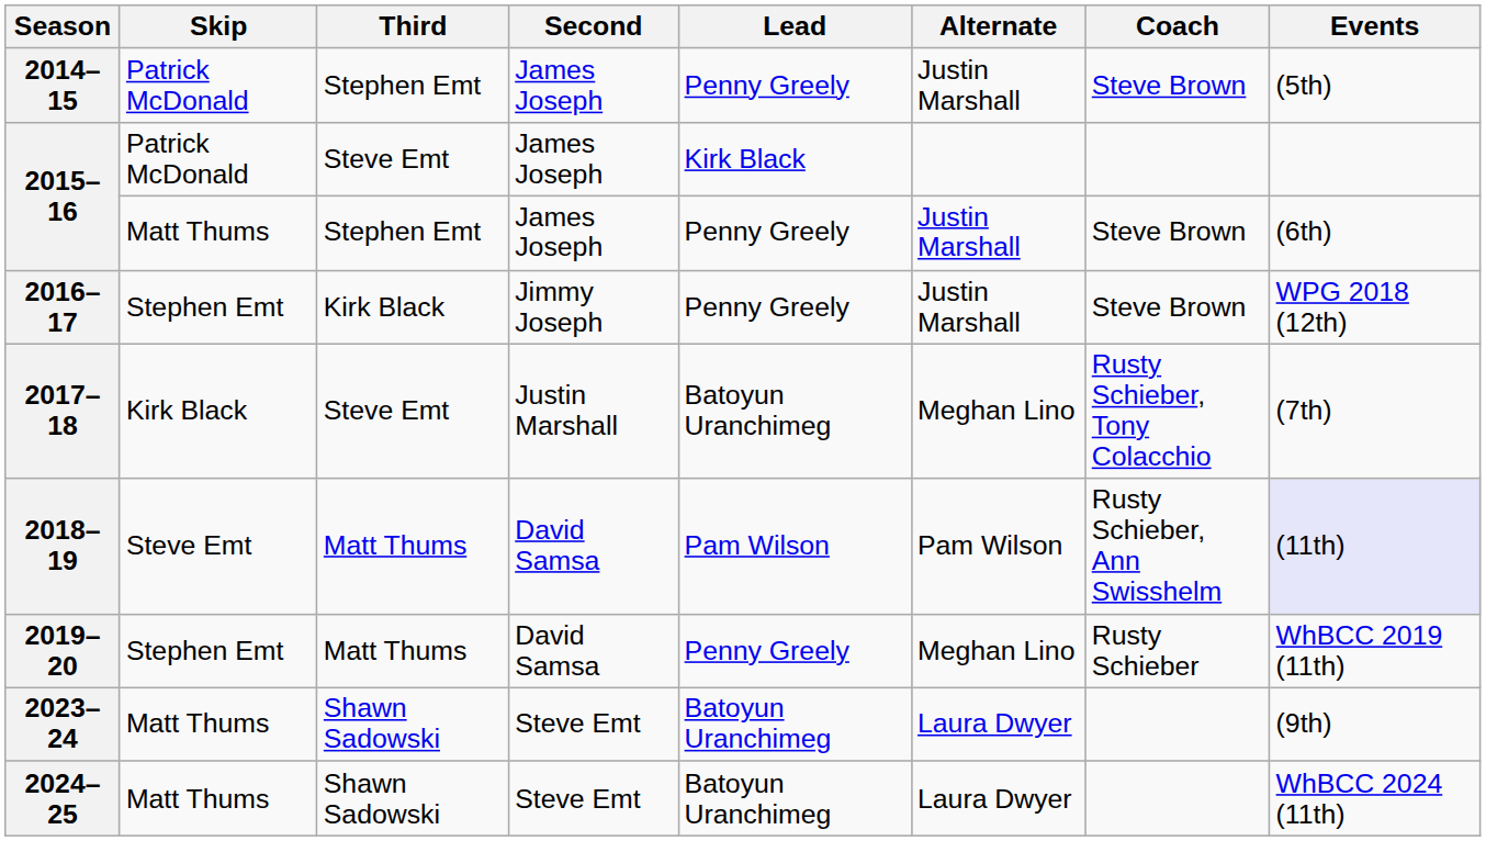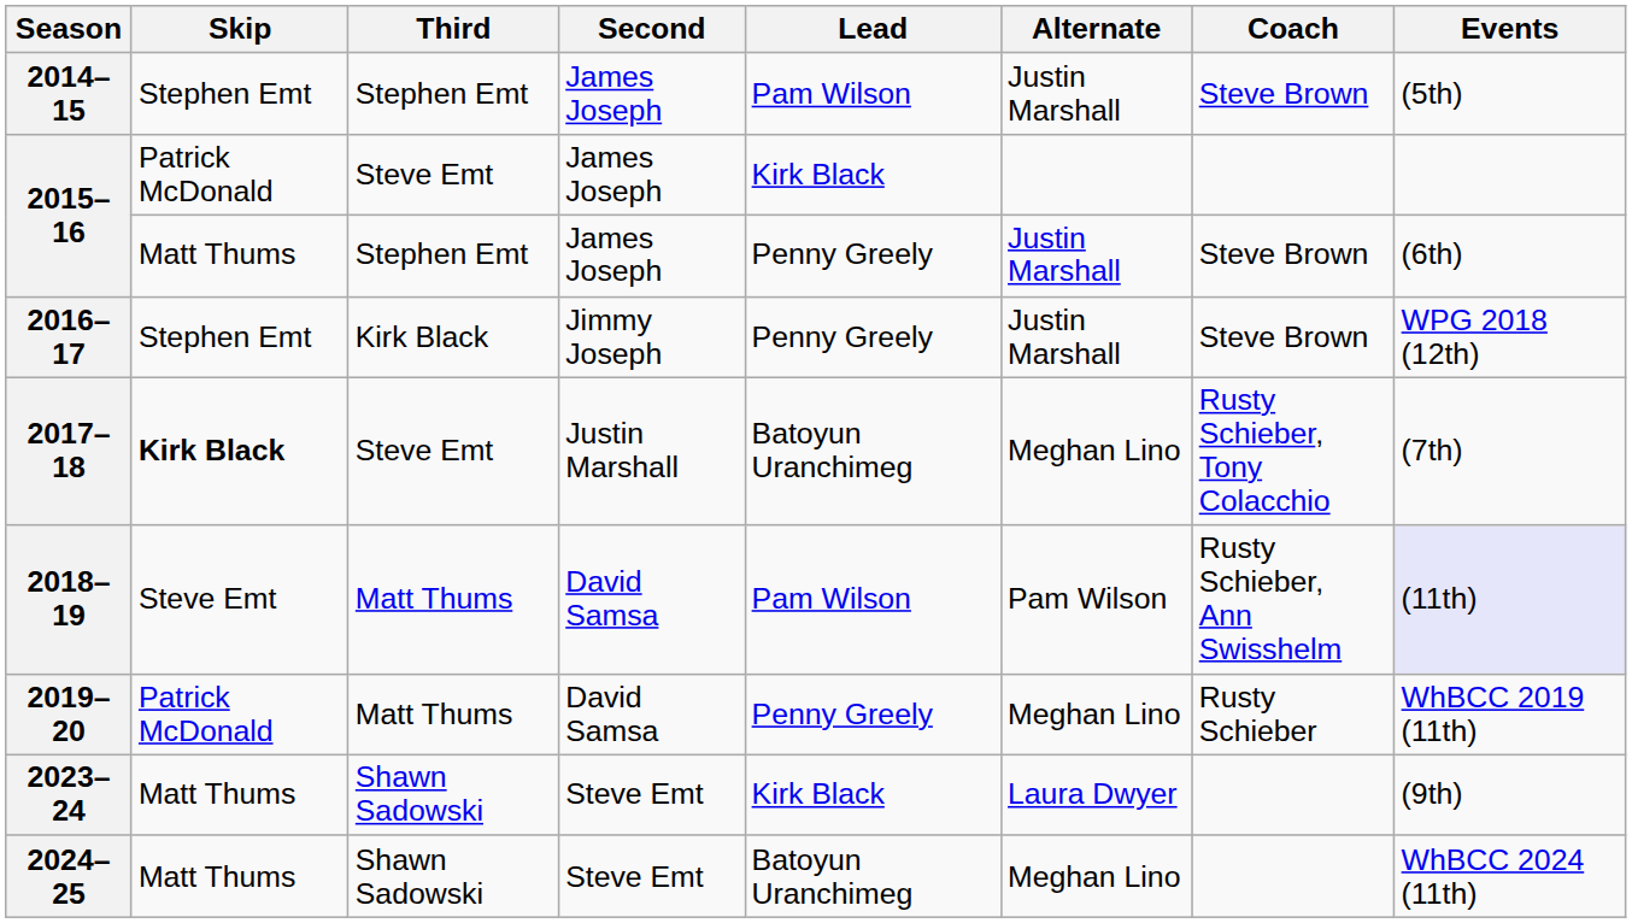 <table class="wikitable">
 <tr>
 <th scope="col" width=60>Season</th>
 <th scope="col">Skip</th>
 <th scope="col">Third</th>
 <th scope="col">Second</th>
 <th scope="col">Lead</th>
 <th scope="col">Alternate</th>
 <th scope="col">Coach</th>
 <th scope="col">Events</th>
 </tr>
 <tr>
 <th scope="row">2014–15</th>
-<td><a href='#'>Patrick McDonald</a></td>
+<td>Stephen Emt</td>
 <td>Stephen Emt</td>
 <td><a href='#'>James Joseph</a></td>
-<td><a href='#'>Penny Greely</a></td>
+<td><a href='#'>Pam Wilson</a></td>
 <td>Justin Marshall</td>
 <td><a href='#'>Steve Brown</a></td>
 <td> (5th)</td>
 </tr>
 <tr>
 <th scope="row" rowspan=2>2015–16</th>
 <td>Patrick McDonald</td>
 <td>Steve Emt</td>
 <td>James Joseph</td>
 <td><a href='#'>Kirk Black</a></td>
 <td></td>
 <td></td>
 <td></td>
 </tr>
 <tr>
 <td>Matt Thums</td>
 <td>Stephen Emt</td>
 <td>James Joseph</td>
 <td>Penny Greely</td>
 <td><a href='#'>Justin Marshall</a></td>
 <td>Steve Brown</td>
 <td> (6th)</td>
 </tr>
 <tr>
 <th scope="row">2016–17</th>
 <td>Stephen Emt</td>
 <td>Kirk Black</td>
 <td>Jimmy Joseph</td>
 <td>Penny Greely</td>
 <td>Justin Marshall</td>
 <td>Steve Brown</td>
 <td><a href='#'>WPG 2018</a> (12th)</td>
 </tr>
 <tr>
 <th scope="row">2017–18</th>
-<td>Kirk Black</td>
+<td><strong>Kirk Black</strong></td>
 <td>Steve Emt</td>
 <td>Justin Marshall</td>
 <td>Batoyun Uranchimeg</td>
 <td>Meghan Lino</td>
 <td><a href='#'>Rusty Schieber</a>,<br><a href='#'>Tony Colacchio</a></td>
 <td> (7th)</td>
 </tr>
 <tr>
 <th scope="row">2018–19</th>
 <td>Steve Emt</td>
 <td><a href='#'>Matt Thums</a></td>
 <td><a href='#'>David Samsa</a></td>
 <td><a href='#'>Pam Wilson</a></td>
 <td>Pam Wilson</td>
 <td>Rusty Schieber,<br><a href='#'>Ann Swisshelm</a></td>
 <td style="background: lavender;"> (11th)</td>
 </tr>
 <tr>
 <th scope="row">2019–20</th>
-<td>Stephen Emt</td>
+<td><a href='#'>Patrick McDonald</a></td>
 <td>Matt Thums</td>
 <td>David Samsa</td>
 <td><a href='#'>Penny Greely</a></td>
 <td>Meghan Lino</td>
 <td>Rusty Schieber</td>
 <td><a href='#'>WhBCC 2019</a> (11th)</td>
 </tr>
 <tr>
 <th scope="row">2023–24</th>
 <td>Matt Thums</td>
 <td><a href='#'>Shawn Sadowski</a></td>
 <td>Steve Emt</td>
-<td><a href='#'>Batoyun Uranchimeg</a></td>
+<td><a href='#'>Kirk Black</a></td>
 <td><a href='#'>Laura Dwyer</a></td>
 <td></td>
 <td> (9th)</td>
 </tr>
 <tr>
 <th scope="row">2024–25</th>
 <td>Matt Thums</td>
 <td>Shawn Sadowski</td>
 <td>Steve Emt</td>
 <td>Batoyun Uranchimeg</td>
-<td>Laura Dwyer</td>
+<td>Meghan Lino</td>
 <td></td>
 <td><a href='#'>WhBCC 2024</a>  <br>  (11th)</td>
 </tr>
 </table>
